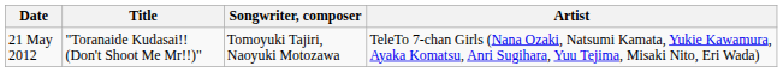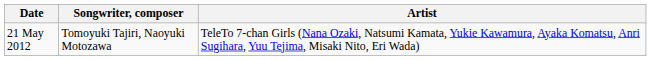 <table class="wikitable">
 <tr>
 <th>Date</th>
-<th>Title</th>
 <th>Songwriter, composer</th>
 <th>Artist</th>
 </tr>
 <tr>
 <td>21 May 2012</td>
-<td>"Toranaide Kudasai!! (Don't Shoot Me Mr!!)"</td>
 <td>Tomoyuki Tajiri, Naoyuki Motozawa</td>
 <td>TeleTo 7-chan Girls (<a href='#'>Nana Ozaki</a>, Natsumi Kamata, <a href='#'>Yukie Kawamura</a>, <a href='#'>Ayaka Komatsu</a>, <a href='#'>Anri Sugihara</a>, <a href='#'>Yuu Tejima</a>, Misaki Nito, Eri Wada)</td>
 </tr>
 </table>
